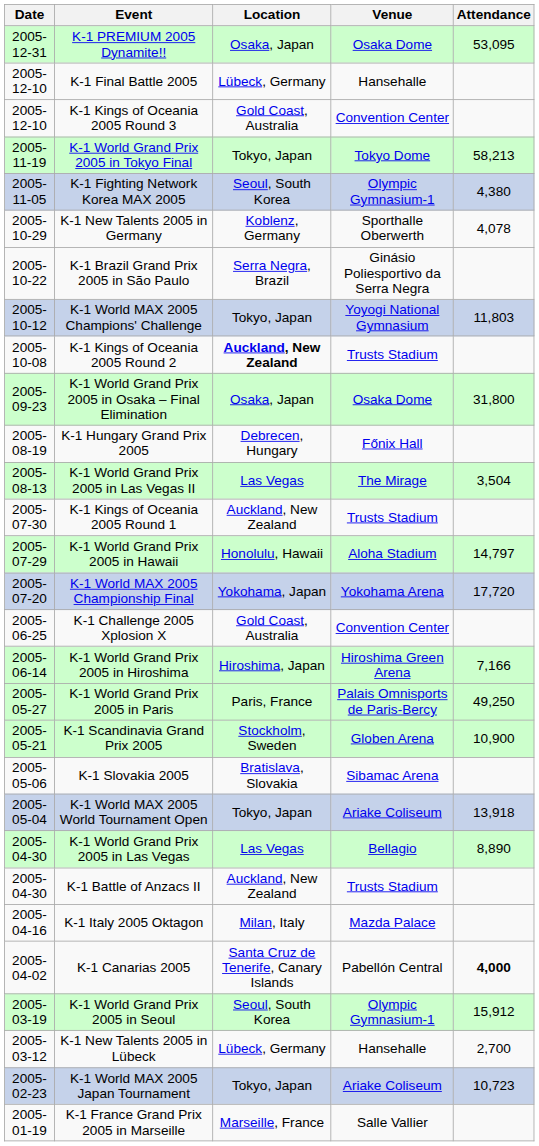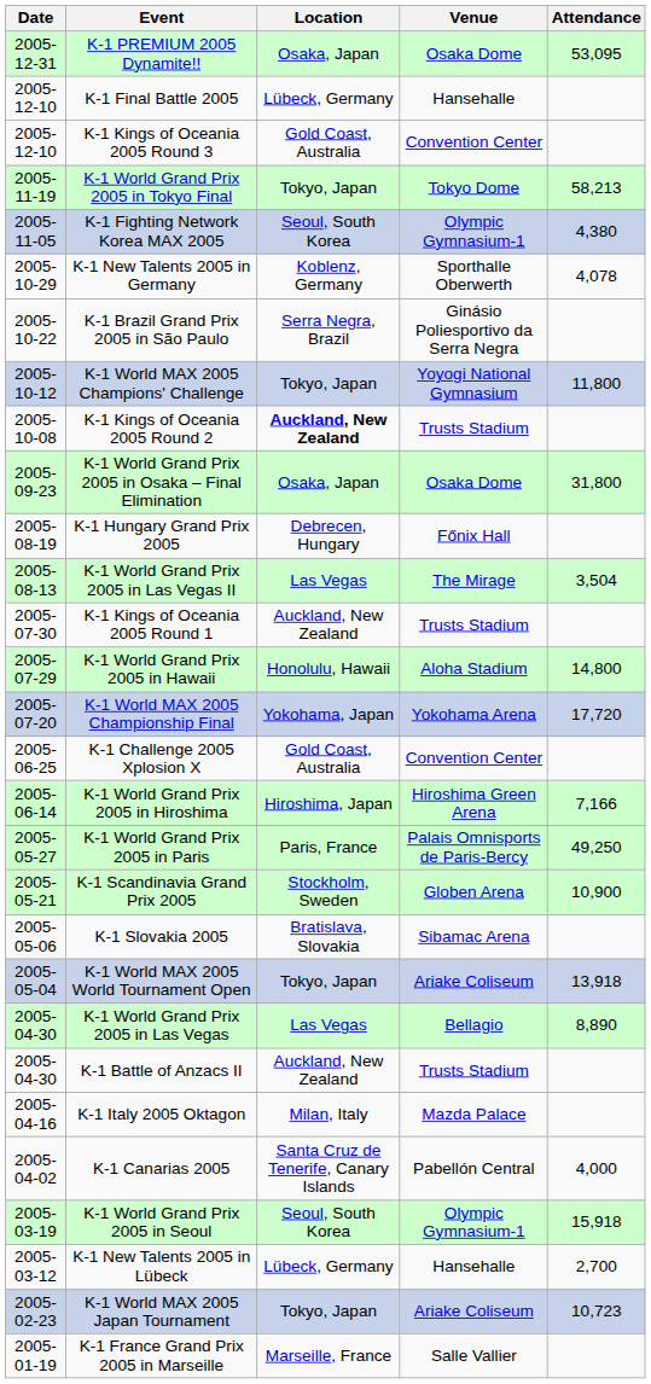 <table class="wikitable" style="width:100%; text-align:center">
 <tr>
 <th>Date</th>
 <th>Event</th>
 <th>Location</th>
 <th>Venue</th>
 <th>Attendance</th>
 </tr>
 <tr style="background:#CCFFCC">
 <td>2005-12-31</td>
 <td><a href='#'>K-1 PREMIUM 2005 Dynamite!!</a></td>
 <td> <a href='#'>Osaka</a>, Japan</td>
 <td><a href='#'>Osaka Dome</a></td>
 <td>53,095</td>
 </tr>
 <tr>
 <td>2005-12-10</td>
 <td>K-1 Final Battle 2005</td>
 <td> <a href='#'>Lübeck</a>, Germany</td>
 <td>Hansehalle</td>
 <td></td>
 </tr>
 <tr>
 <td>2005-12-10</td>
 <td>K-1 Kings of Oceania 2005 Round 3</td>
 <td> <a href='#'>Gold Coast</a>, Australia</td>
 <td><a href='#'>Convention Center</a></td>
 <td></td>
 </tr>
 <tr style="background:#CCFFCC">
 <td>2005-11-19</td>
 <td><a href='#'>K-1 World Grand Prix 2005 in Tokyo Final</a></td>
 <td> Tokyo, Japan</td>
 <td><a href='#'>Tokyo Dome</a></td>
 <td>58,213</td>
 </tr>
 <tr style="background:#C5D2EA">
 <td>2005-11-05</td>
 <td>K-1 Fighting Network Korea MAX 2005</td>
 <td> <a href='#'>Seoul</a>, South Korea</td>
 <td><a href='#'>Olympic Gymnasium-1</a></td>
 <td>4,380</td>
 </tr>
 <tr>
 <td>2005-10-29</td>
 <td>K-1 New Talents 2005 in Germany</td>
 <td> <a href='#'>Koblenz</a>, Germany</td>
 <td>Sporthalle Oberwerth</td>
 <td>4,078</td>
 </tr>
 <tr>
 <td>2005-10-22</td>
 <td>K-1 Brazil Grand Prix 2005 in São Paulo</td>
 <td> <a href='#'>Serra Negra</a>, Brazil</td>
 <td>Ginásio Poliesportivo da Serra Negra</td>
 <td></td>
 </tr>
 <tr style="background:#C5D2EA">
 <td>2005-10-12</td>
 <td>K-1 World MAX 2005 Champions' Challenge</td>
 <td> Tokyo, Japan</td>
 <td><a href='#'>Yoyogi National Gymnasium</a></td>
-<td>11,803</td>
+<td>11,800</td>
 </tr>
 <tr>
 <td>2005-10-08</td>
 <td>K-1 Kings of Oceania 2005 Round 2</td>
 <td><strong> <a href='#'>Auckland</a>, New Zealand</strong></td>
 <td><a href='#'>Trusts Stadium</a></td>
 <td></td>
 </tr>
 <tr style="background:#CCFFCC">
 <td>2005-09-23</td>
 <td>K-1 World Grand Prix 2005 in Osaka – Final Elimination</td>
 <td> <a href='#'>Osaka</a>, Japan</td>
 <td><a href='#'>Osaka Dome</a></td>
 <td>31,800</td>
 </tr>
 <tr>
 <td>2005-08-19</td>
 <td>K-1 Hungary Grand Prix 2005</td>
 <td> <a href='#'>Debrecen</a>, Hungary</td>
 <td><a href='#'>Főnix Hall</a></td>
 <td></td>
 </tr>
 <tr style="background:#CCFFCC">
 <td>2005-08-13</td>
 <td>K-1 World Grand Prix 2005 in Las Vegas II</td>
 <td> <a href='#'>Las Vegas</a></td>
 <td><a href='#'>The Mirage</a></td>
 <td>3,504</td>
 </tr>
 <tr>
 <td>2005-07-30</td>
 <td>K-1 Kings of Oceania 2005 Round 1</td>
 <td> <a href='#'>Auckland</a>, New Zealand</td>
 <td><a href='#'>Trusts Stadium</a></td>
 <td></td>
 </tr>
 <tr style="background:#CCFFCC">
 <td>2005-07-29</td>
 <td>K-1 World Grand Prix 2005 in Hawaii</td>
 <td> <a href='#'>Honolulu</a>, Hawaii</td>
 <td><a href='#'>Aloha Stadium</a></td>
-<td>14,797</td>
+<td>14,800</td>
 </tr>
 <tr style="background:#C5D2EA">
 <td>2005-07-20</td>
 <td><a href='#'>K-1 World MAX 2005 Championship Final</a></td>
 <td> <a href='#'>Yokohama</a>, Japan</td>
 <td><a href='#'>Yokohama Arena</a></td>
 <td>17,720</td>
 </tr>
 <tr>
 <td>2005-06-25</td>
 <td>K-1 Challenge 2005 Xplosion X</td>
 <td> <a href='#'>Gold Coast</a>, Australia</td>
 <td><a href='#'>Convention Center</a></td>
 <td></td>
 </tr>
 <tr style="background:#CCFFCC">
 <td>2005-06-14</td>
 <td>K-1 World Grand Prix 2005 in Hiroshima</td>
 <td> <a href='#'>Hiroshima</a>, Japan</td>
 <td><a href='#'>Hiroshima Green Arena</a></td>
 <td>7,166</td>
 </tr>
 <tr style="background:#CCFFCC">
 <td>2005-05-27</td>
 <td>K-1 World Grand Prix 2005 in Paris</td>
 <td> Paris, France</td>
 <td><a href='#'>Palais Omnisports de Paris-Bercy</a></td>
 <td>49,250</td>
 </tr>
 <tr style="background:#CCFFCC">
 <td>2005-05-21</td>
 <td>K-1 Scandinavia Grand Prix 2005</td>
 <td> <a href='#'>Stockholm</a>, Sweden</td>
 <td><a href='#'>Globen Arena</a></td>
 <td>10,900</td>
 </tr>
 <tr>
 <td>2005-05-06</td>
 <td>K-1 Slovakia 2005</td>
 <td> <a href='#'>Bratislava</a>, Slovakia</td>
 <td><a href='#'>Sibamac Arena</a></td>
 <td></td>
 </tr>
 <tr style="background:#C5D2EA">
 <td>2005-05-04</td>
 <td>K-1 World MAX 2005 World Tournament Open</td>
 <td> Tokyo, Japan</td>
 <td><a href='#'>Ariake Coliseum</a></td>
 <td>13,918</td>
 </tr>
 <tr style="background:#CCFFCC">
 <td>2005-04-30</td>
 <td>K-1 World Grand Prix 2005 in Las Vegas</td>
 <td> <a href='#'>Las Vegas</a></td>
 <td><a href='#'>Bellagio</a></td>
 <td>8,890</td>
 </tr>
 <tr>
 <td>2005-04-30</td>
 <td>K-1 Battle of Anzacs II</td>
 <td> <a href='#'>Auckland</a>, New Zealand</td>
 <td><a href='#'>Trusts Stadium</a></td>
 <td></td>
 </tr>
 <tr>
 <td>2005-04-16</td>
 <td>K-1 Italy 2005 Oktagon</td>
 <td> <a href='#'>Milan</a>, Italy</td>
 <td><a href='#'>Mazda Palace</a></td>
 <td></td>
 </tr>
 <tr>
 <td>2005-04-02</td>
 <td>K-1 Canarias 2005</td>
 <td> <a href='#'>Santa Cruz de Tenerife</a>, Canary Islands</td>
 <td>Pabellón Central</td>
-<td><strong>4,000</strong></td>
+<td>4,000</td>
 </tr>
 <tr style="background:#CCFFCC">
 <td>2005-03-19</td>
 <td>K-1 World Grand Prix 2005 in Seoul</td>
 <td> <a href='#'>Seoul</a>, South Korea</td>
 <td><a href='#'>Olympic Gymnasium-1</a></td>
-<td>15,912</td>
+<td>15,918</td>
 </tr>
 <tr>
 <td>2005-03-12</td>
 <td>K-1 New Talents 2005 in Lübeck</td>
 <td> <a href='#'>Lübeck</a>, Germany</td>
 <td>Hansehalle</td>
 <td>2,700</td>
 </tr>
 <tr style="background:#C5D2EA">
 <td>2005-02-23</td>
 <td>K-1 World MAX 2005 Japan Tournament</td>
 <td> Tokyo, Japan</td>
 <td><a href='#'>Ariake Coliseum</a></td>
 <td>10,723</td>
 </tr>
 <tr>
 <td>2005-01-19</td>
 <td>K-1 France Grand Prix 2005 in Marseille</td>
 <td> <a href='#'>Marseille</a>, France</td>
 <td>Salle Vallier</td>
 <td></td>
 </tr>
 </table>
